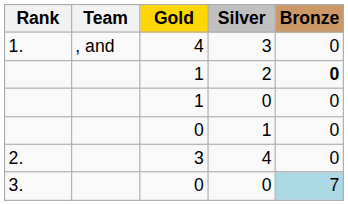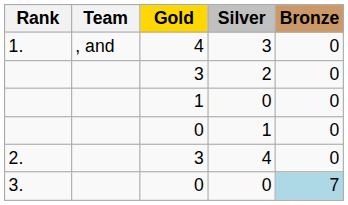 <table class="wikitable">
 <tr>
 <th>Rank</th>
 <th>Team</th>
 <th width="20%" style="background-color: gold;">Gold</th>
 <th width="20%" style="background-color: silver;">Silver</th>
 <th width="20%" style="background-color: #cc9966;">Bronze</th>
 </tr>
 <tr>
 <td>1.</td>
 <td>,  and </td>
 <td align="right">4</td>
 <td align="right">3</td>
 <td align="right">0</td>
 </tr>
 <tr>
 <td></td>
 <td></td>
-<td align="right">1</td>
+<td align="right">3</td>
 <td align="right">2</td>
-<td align="right"><strong>0</strong></td>
+<td align="right">0</td>
 </tr>
 <tr>
 <td></td>
 <td></td>
 <td align="right">1</td>
 <td align="right">0</td>
 <td align="right">0</td>
 </tr>
 <tr>
 <td></td>
 <td></td>
 <td align="right">0</td>
 <td align="right">1</td>
 <td align="right">0</td>
 </tr>
 <tr>
 <td>2.</td>
 <td></td>
 <td align="right">3</td>
 <td align="right">4</td>
 <td align="right">0</td>
 </tr>
 <tr>
 <td>3.</td>
 <td></td>
 <td align="right">0</td>
 <td align="right">0</td>
 <td align="right" style="background: lightblue;">7</td>
 </tr>
 </table>
